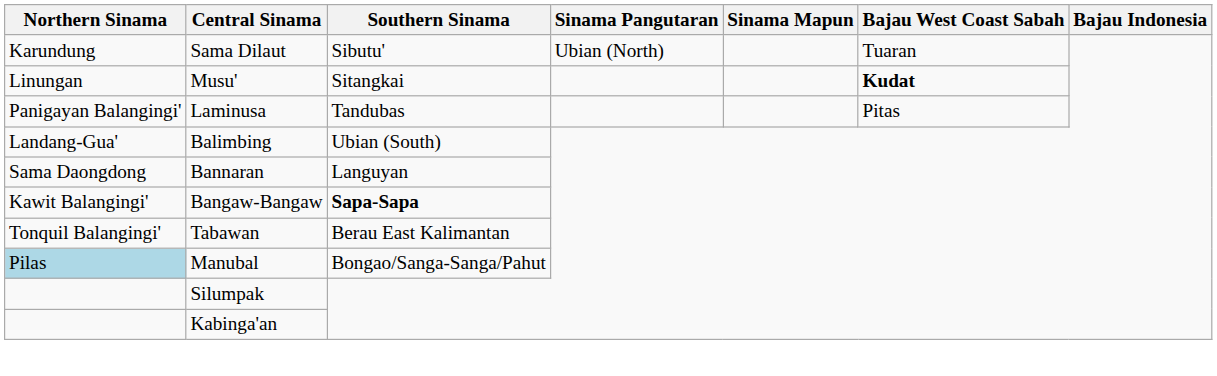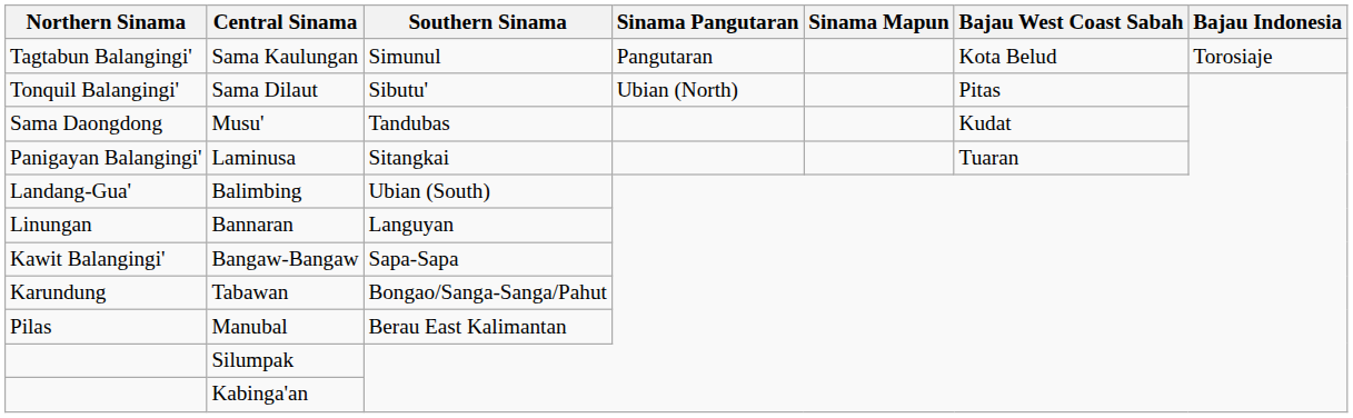 <table class="wikitable">
 <tr>
 <th>Northern Sinama</th>
 <th>Central Sinama</th>
 <th>Southern Sinama</th>
 <th>Sinama Pangutaran</th>
 <th>Sinama Mapun</th>
 <th>Bajau West Coast Sabah</th>
 <th>Bajau Indonesia</th>
 </tr>
 <tr>
-<td>Karundung</td>
+<td>Tagtabun Balangingi'</td>
+<td>Sama Kaulungan</td>
+<td>Simunul</td>
+<td>Pangutaran</td>
+<td></td>
+<td>Kota Belud</td>
+<td>Torosiaje</td>
+</tr>
+<tr>
+<td>Tonquil Balangingi'</td>
 <td>Sama Dilaut</td>
 <td>Sibutu'</td>
 <td>Ubian (North)</td>
 <td></td>
-<td>Tuaran</td>
+<td>Pitas</td>
 </tr>
 <tr>
-<td>Linungan</td>
+<td>Sama Daongdong</td>
 <td>Musu'</td>
-<td>Sitangkai</td>
+<td>Tandubas</td>
 <td></td>
 <td></td>
-<td><strong>Kudat</strong></td>
+<td>Kudat</td>
 </tr>
 <tr>
 <td>Panigayan Balangingi'</td>
 <td>Laminusa</td>
-<td>Tandubas</td>
+<td>Sitangkai</td>
 <td></td>
 <td></td>
-<td>Pitas</td>
+<td>Tuaran</td>
 </tr>
 <tr>
 <td>Landang-Gua'</td>
 <td>Balimbing</td>
 <td>Ubian (South)</td>
 </tr>
 <tr>
-<td>Sama Daongdong</td>
+<td>Linungan</td>
 <td>Bannaran</td>
 <td>Languyan</td>
 </tr>
 <tr>
 <td>Kawit Balangingi'</td>
 <td>Bangaw-Bangaw</td>
-<td><strong>Sapa-Sapa</strong></td>
+<td>Sapa-Sapa</td>
 </tr>
 <tr>
-<td>Tonquil Balangingi'</td>
+<td>Karundung</td>
 <td>Tabawan</td>
-<td>Berau East Kalimantan</td>
+<td>Bongao/Sanga-Sanga/Pahut</td>
 </tr>
 <tr>
-<td style="background: lightblue;">Pilas</td>
+<td>Pilas</td>
 <td>Manubal</td>
-<td>Bongao/Sanga-Sanga/Pahut</td>
+<td>Berau East Kalimantan</td>
 </tr>
 <tr>
 <td></td>
 <td>Silumpak</td>
 </tr>
 <tr>
 <td></td>
 <td>Kabinga'an</td>
 </tr>
 </table>
